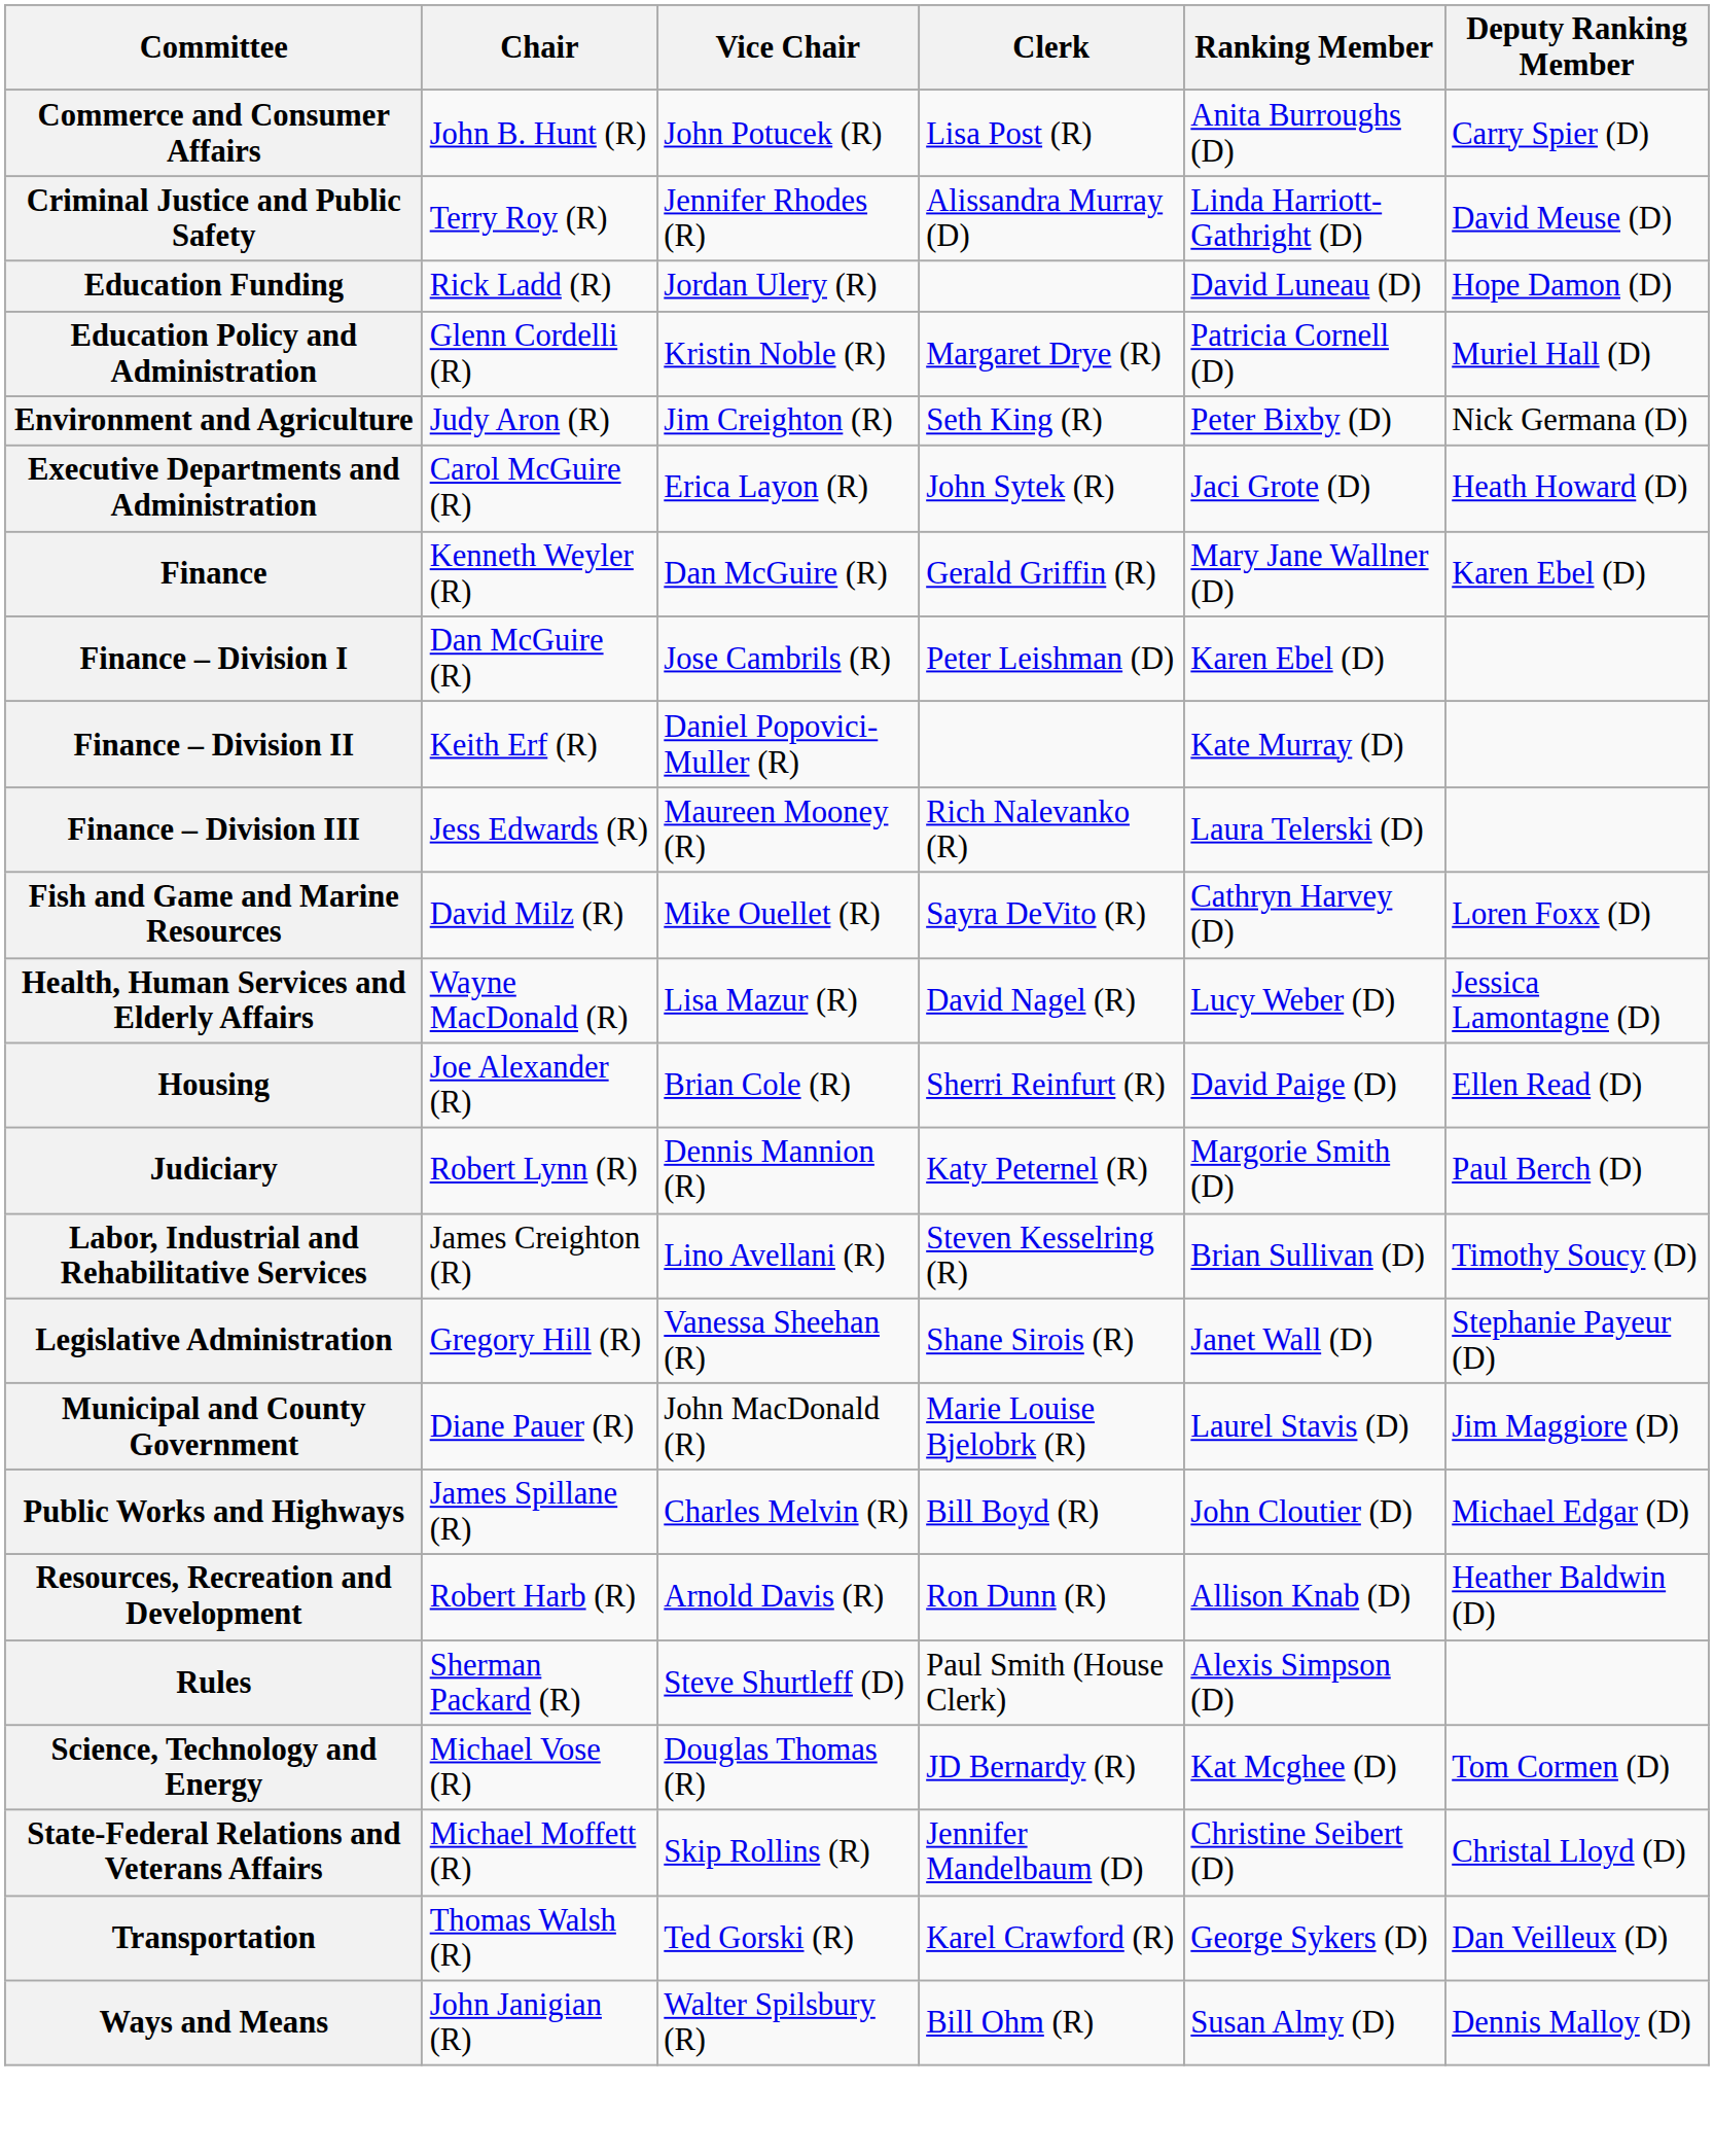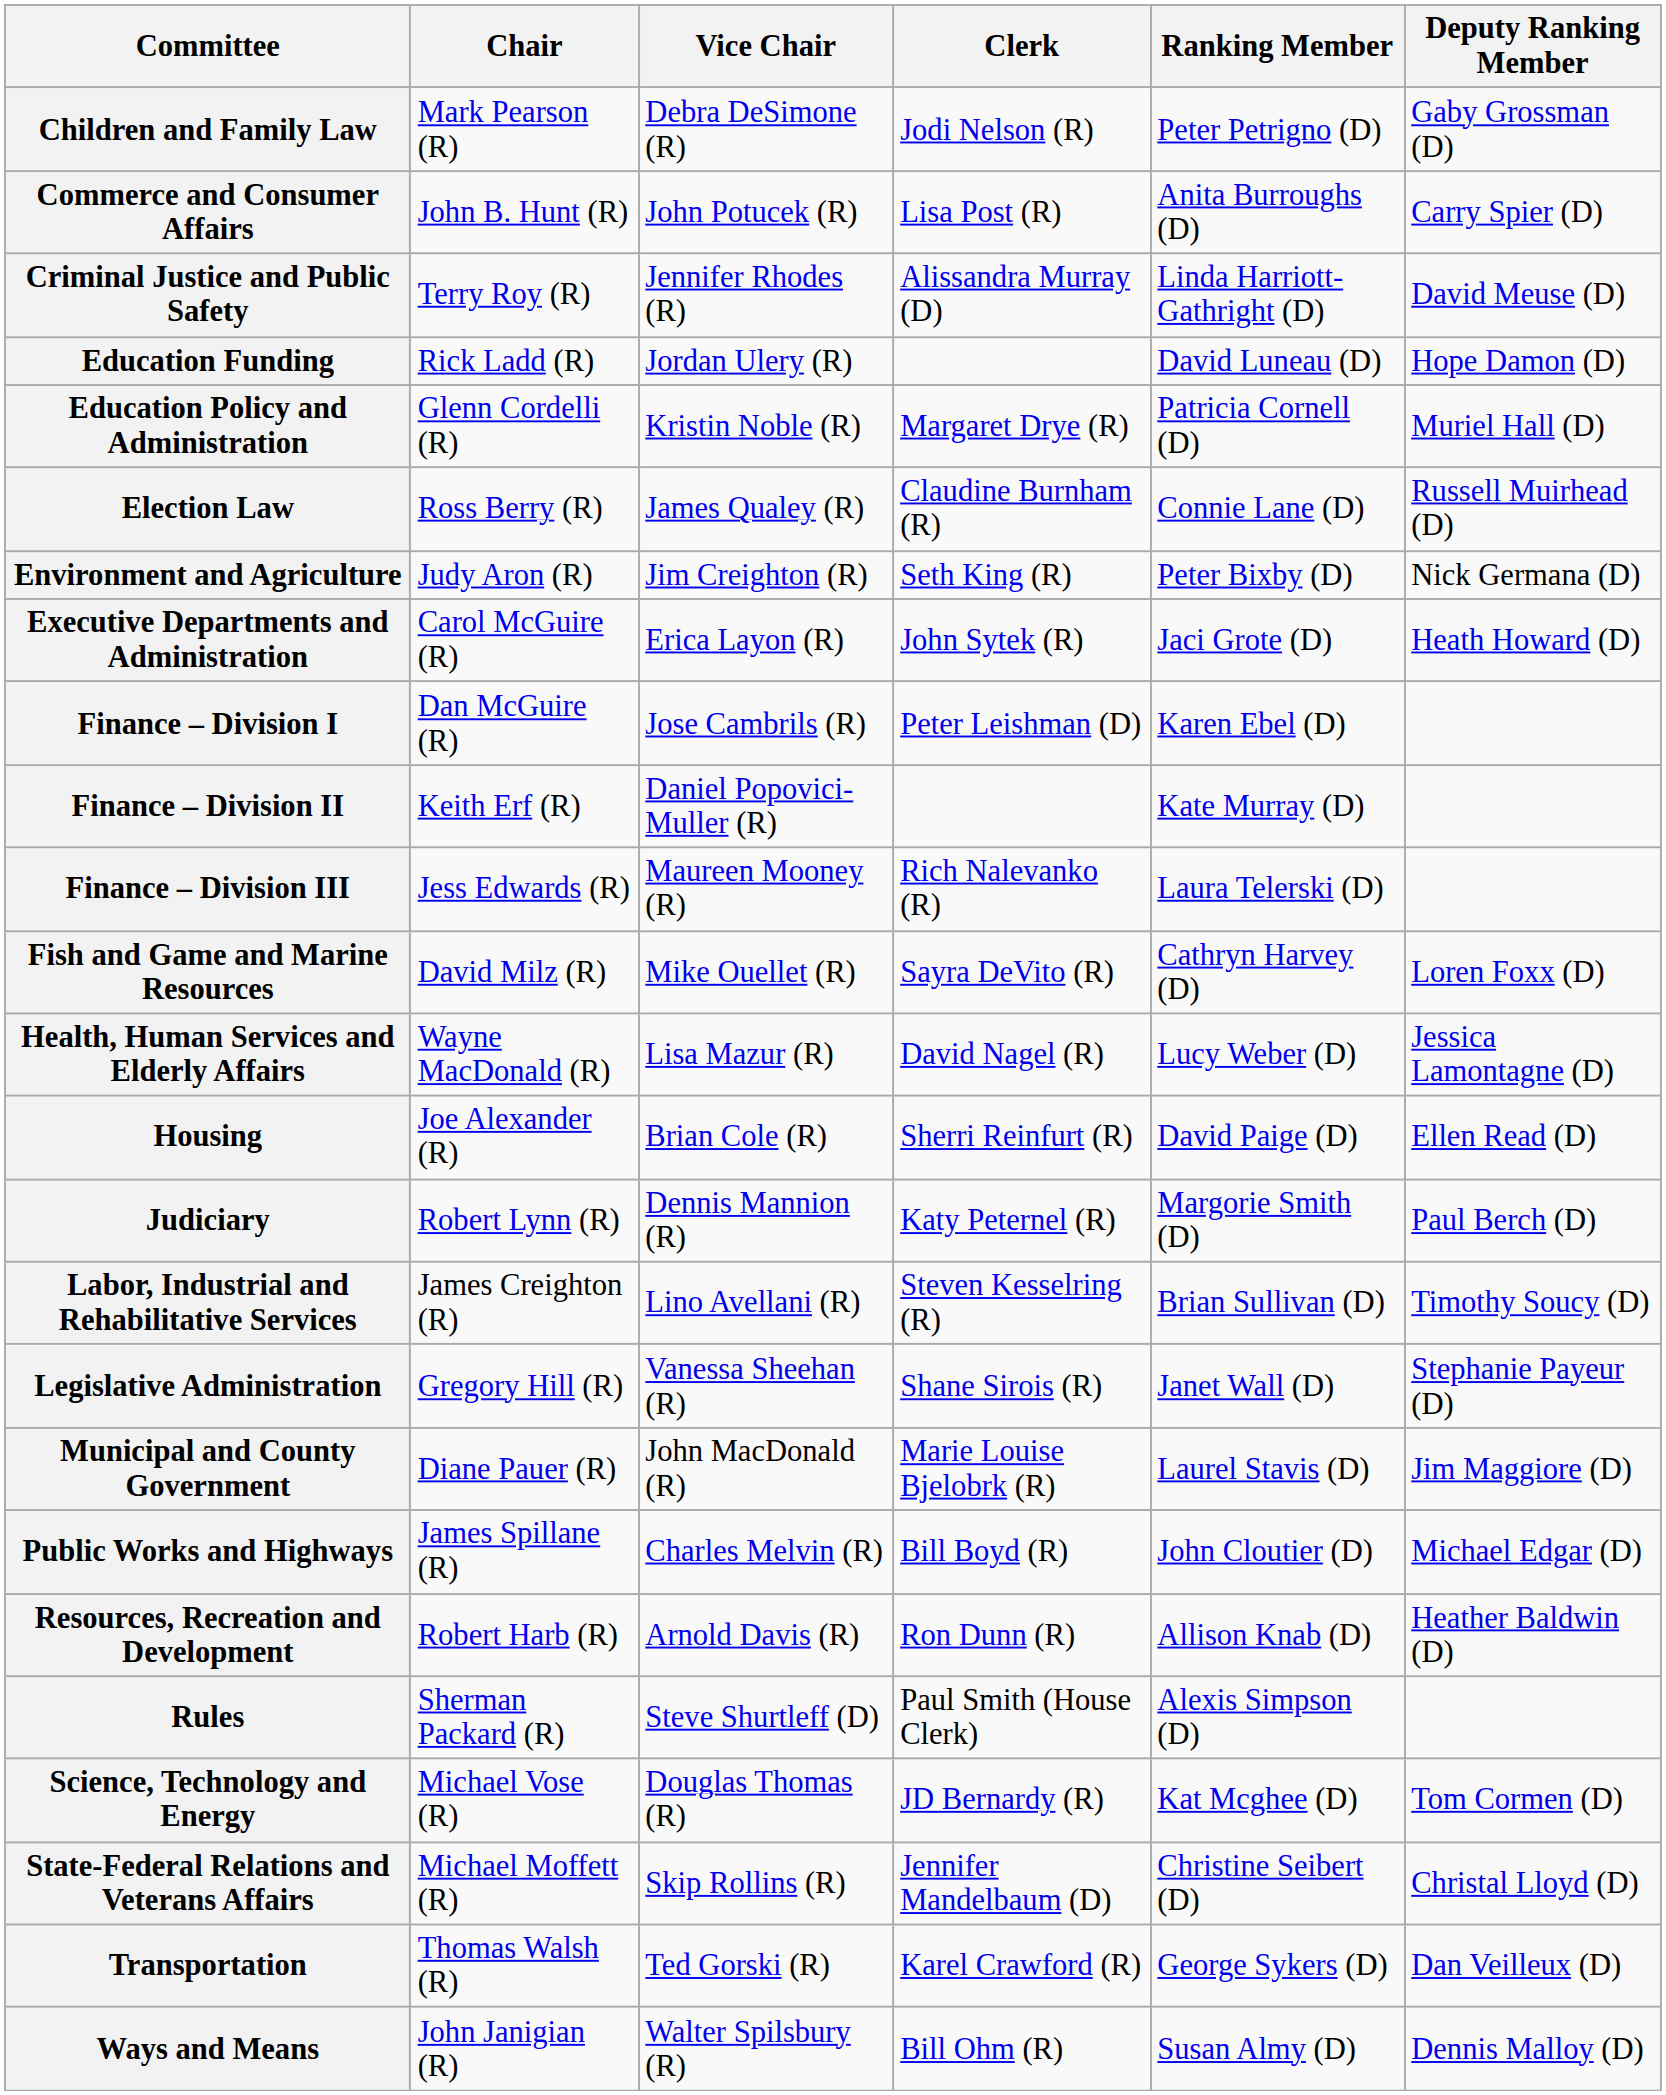 <table class="wikitable sortable plainrowheaders">
 <tr>
 <th>Committee</th>
 <th>Chair</th>
 <th>Vice Chair</th>
 <th>Clerk</th>
 <th>Ranking Member</th>
 <th>Deputy Ranking Member</th>
+</tr>
+<tr>
+<th>Children and Family Law</th>
+<td><a href='#'>Mark Pearson</a> (R)</td>
+<td><a href='#'>Debra DeSimone</a> (R)</td>
+<td><a href='#'>Jodi Nelson</a> (R)</td>
+<td><a href='#'>Peter Petrigno</a> (D)</td>
+<td><a href='#'>Gaby Grossman</a> (D)</td>
 </tr>
 <tr>
 <th>Commerce and Consumer Affairs</th>
 <td><a href='#'>John B. Hunt</a> (R)</td>
 <td><a href='#'>John Potucek</a> (R)</td>
 <td><a href='#'>Lisa Post</a> (R)</td>
 <td><a href='#'>Anita Burroughs</a> (D)</td>
 <td><a href='#'>Carry Spier</a> (D)</td>
 </tr>
 <tr>
 <th>Criminal Justice and Public Safety</th>
 <td><a href='#'>Terry Roy</a> (R)</td>
 <td><a href='#'>Jennifer Rhodes</a> (R)</td>
 <td><a href='#'>Alissandra Murray</a> (D)</td>
 <td><a href='#'>Linda Harriott-Gathright</a> (D)</td>
 <td><a href='#'>David Meuse</a> (D)</td>
 </tr>
 <tr>
 <th>Education Funding</th>
 <td><a href='#'>Rick Ladd</a> (R)</td>
 <td><a href='#'>Jordan Ulery</a> (R)</td>
 <td></td>
 <td><a href='#'>David Luneau</a> (D)</td>
 <td><a href='#'>Hope Damon</a> (D)</td>
 </tr>
 <tr>
 <th>Education Policy and Administration</th>
 <td><a href='#'>Glenn Cordelli</a> (R)</td>
 <td><a href='#'>Kristin Noble</a> (R)</td>
 <td><a href='#'>Margaret Drye</a> (R)</td>
 <td><a href='#'>Patricia Cornell</a> (D)</td>
 <td><a href='#'>Muriel Hall</a> (D)</td>
 </tr>
 <tr>
+<th>Election Law</th>
+<td><a href='#'>Ross Berry</a> (R)</td>
+<td><a href='#'>James Qualey</a> (R)</td>
+<td><a href='#'>Claudine Burnham</a> (R)</td>
+<td><a href='#'>Connie Lane</a> (D)</td>
+<td><a href='#'>Russell Muirhead</a> (D)</td>
+</tr>
+<tr>
 <th>Environment and Agriculture</th>
 <td><a href='#'>Judy Aron</a> (R)</td>
 <td><a href='#'>Jim Creighton</a> (R)</td>
 <td><a href='#'>Seth King</a> (R)</td>
 <td><a href='#'>Peter Bixby</a> (D)</td>
 <td>Nick Germana (D)</td>
 </tr>
 <tr>
 <th>Executive Departments and Administration</th>
 <td><a href='#'>Carol McGuire</a> (R)</td>
 <td><a href='#'>Erica Layon</a> (R)</td>
 <td><a href='#'>John Sytek</a> (R)</td>
 <td><a href='#'>Jaci Grote</a> (D)</td>
 <td><a href='#'>Heath Howard</a> (D)</td>
-</tr>
-<tr>
-<th>Finance</th>
-<td><a href='#'>Kenneth Weyler</a> (R)</td>
-<td><a href='#'>Dan McGuire</a> (R)</td>
-<td><a href='#'>Gerald Griffin</a> (R)</td>
-<td><a href='#'>Mary Jane Wallner</a> (D)</td>
-<td><a href='#'>Karen Ebel</a> (D)</td>
 </tr>
 <tr>
 <th>Finance – Division I</th>
 <td><a href='#'>Dan McGuire</a> (R)</td>
 <td><a href='#'>Jose Cambrils</a> (R)</td>
 <td><a href='#'>Peter Leishman</a> (D)</td>
 <td><a href='#'>Karen Ebel</a> (D)</td>
 <td></td>
 </tr>
 <tr>
 <th>Finance – Division II</th>
 <td><a href='#'>Keith Erf</a> (R)</td>
 <td><a href='#'>Daniel Popovici-Muller</a> (R)</td>
 <td></td>
 <td><a href='#'>Kate Murray</a> (D)</td>
 <td></td>
 </tr>
 <tr>
 <th>Finance – Division III</th>
 <td><a href='#'>Jess Edwards</a> (R)</td>
 <td><a href='#'>Maureen Mooney</a> (R)</td>
 <td><a href='#'>Rich Nalevanko</a> (R)</td>
 <td><a href='#'>Laura Telerski</a> (D)</td>
 <td></td>
 </tr>
 <tr>
 <th>Fish and Game and Marine Resources</th>
 <td><a href='#'>David Milz</a> (R)</td>
 <td><a href='#'>Mike Ouellet</a> (R)</td>
 <td><a href='#'>Sayra DeVito</a> (R)</td>
 <td><a href='#'>Cathryn Harvey</a> (D)</td>
 <td><a href='#'>Loren Foxx</a> (D)</td>
 </tr>
 <tr>
 <th>Health, Human Services and Elderly Affairs</th>
 <td><a href='#'>Wayne MacDonald</a> (R)</td>
 <td><a href='#'>Lisa Mazur</a> (R)</td>
 <td><a href='#'>David Nagel</a> (R)</td>
 <td><a href='#'>Lucy Weber</a> (D)</td>
 <td><a href='#'>Jessica Lamontagne</a> (D)</td>
 </tr>
 <tr>
 <th>Housing</th>
 <td><a href='#'>Joe Alexander</a> (R)</td>
 <td><a href='#'>Brian Cole</a> (R)</td>
 <td><a href='#'>Sherri Reinfurt</a> (R)</td>
 <td><a href='#'>David Paige</a> (D)</td>
 <td><a href='#'>Ellen Read</a> (D)</td>
 </tr>
 <tr>
 <th>Judiciary</th>
 <td><a href='#'>Robert Lynn</a> (R)</td>
 <td><a href='#'>Dennis Mannion</a> (R)</td>
 <td><a href='#'>Katy Peternel</a> (R)</td>
 <td><a href='#'>Margorie Smith</a> (D)</td>
 <td><a href='#'>Paul Berch</a> (D)</td>
 </tr>
 <tr>
 <th>Labor, Industrial and Rehabilitative Services</th>
 <td>James Creighton (R)</td>
 <td><a href='#'>Lino Avellani</a> (R)</td>
 <td><a href='#'>Steven Kesselring</a> (R)</td>
 <td><a href='#'>Brian Sullivan</a> (D)</td>
 <td><a href='#'>Timothy Soucy</a> (D)</td>
 </tr>
 <tr>
 <th>Legislative Administration</th>
 <td><a href='#'>Gregory Hill</a> (R)</td>
 <td><a href='#'>Vanessa Sheehan</a> (R)</td>
 <td><a href='#'>Shane Sirois</a> (R)</td>
 <td><a href='#'>Janet Wall</a> (D)</td>
 <td><a href='#'>Stephanie Payeur</a> (D)</td>
 </tr>
 <tr>
 <th>Municipal and County Government</th>
 <td><a href='#'>Diane Pauer</a> (R)</td>
 <td>John MacDonald (R)</td>
 <td><a href='#'>Marie Louise Bjelobrk</a> (R)</td>
 <td><a href='#'>Laurel Stavis</a> (D)</td>
 <td><a href='#'>Jim Maggiore</a> (D)</td>
 </tr>
 <tr>
 <th>Public Works and Highways</th>
 <td><a href='#'>James Spillane</a> (R)</td>
 <td><a href='#'>Charles Melvin</a> (R)</td>
 <td><a href='#'>Bill Boyd</a> (R)</td>
 <td><a href='#'>John Cloutier</a> (D)</td>
 <td><a href='#'>Michael Edgar</a> (D)</td>
 </tr>
 <tr>
 <th>Resources, Recreation and Development</th>
 <td><a href='#'>Robert Harb</a> (R)</td>
 <td><a href='#'>Arnold Davis</a> (R)</td>
 <td><a href='#'>Ron Dunn</a> (R)</td>
 <td><a href='#'>Allison Knab</a>  (D)</td>
 <td><a href='#'>Heather Baldwin</a> (D)</td>
 </tr>
 <tr>
 <th>Rules</th>
 <td><a href='#'>Sherman Packard</a> (R)</td>
 <td><a href='#'>Steve Shurtleff</a> (D)</td>
 <td>Paul Smith (House Clerk)</td>
 <td><a href='#'>Alexis Simpson</a> (D)</td>
 <td></td>
 </tr>
 <tr>
 <th>Science, Technology and Energy</th>
 <td><a href='#'>Michael Vose</a> (R)</td>
 <td><a href='#'>Douglas Thomas</a> (R)</td>
 <td><a href='#'>JD Bernardy</a> (R)</td>
 <td><a href='#'>Kat Mcghee</a> (D)</td>
 <td><a href='#'>Tom Cormen</a> (D)</td>
 </tr>
 <tr>
 <th>State-Federal Relations and Veterans Affairs</th>
 <td><a href='#'>Michael Moffett</a> (R)</td>
 <td><a href='#'>Skip Rollins</a> (R)</td>
 <td><a href='#'>Jennifer Mandelbaum</a> (D)</td>
 <td><a href='#'>Christine Seibert</a> (D)</td>
 <td><a href='#'>Christal Lloyd</a> (D)</td>
 </tr>
 <tr>
 <th>Transportation</th>
 <td><a href='#'>Thomas Walsh</a> (R)</td>
 <td><a href='#'>Ted Gorski</a> (R)</td>
 <td><a href='#'>Karel Crawford</a> (R)</td>
 <td><a href='#'>George Sykers</a> (D)</td>
 <td><a href='#'>Dan Veilleux</a> (D)</td>
 </tr>
 <tr>
 <th>Ways and Means</th>
 <td><a href='#'>John Janigian</a> (R)</td>
 <td><a href='#'>Walter Spilsbury</a> (R)</td>
 <td><a href='#'>Bill Ohm</a> (R)</td>
 <td><a href='#'>Susan Almy</a> (D)</td>
 <td><a href='#'>Dennis Malloy</a> (D)</td>
 </tr>
 </table>
